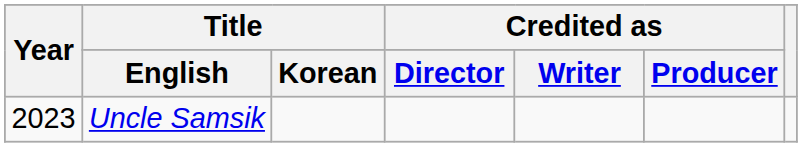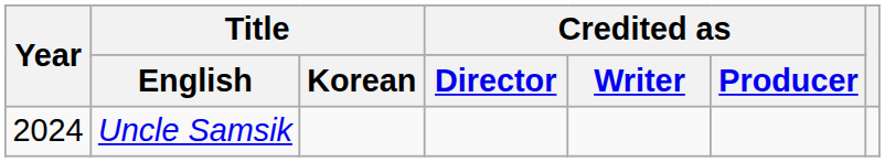 <table class="wikitable plainrowheaders">
 <tr>
 <th scope="col" rowspan="2" style="width:33px;">Year</th>
 <th scope="col" colspan="2">Title</th>
 <th scope="col" colspan="3">Credited as</th>
 <th scope="col" rowspan="2" class="unsortable"></th>
 </tr>
 <tr>
 <th>English</th>
 <th>Korean</th>
 <th width=65 class="unsortable"><a href='#'>Director</a></th>
 <th width=65 class="unsortable"><a href='#'>Writer</a></th>
 <th width=65 class="unsortable"><a href='#'>Producer</a></th>
 </tr>
 <tr>
-<td>2023</td>
+<td>2024</td>
 <td><em><a href='#'>Uncle Samsik</a></em></td>
 <td></td>
 <td></td>
 <td></td>
 <td></td>
 <td></td>
 </tr>
 </table>
